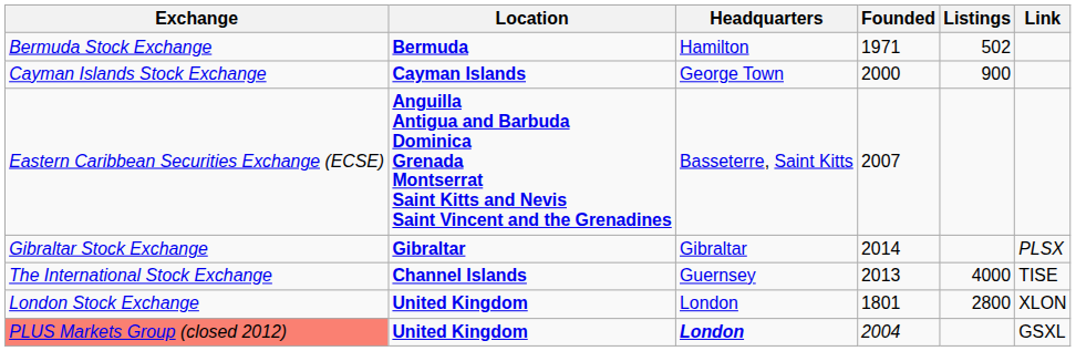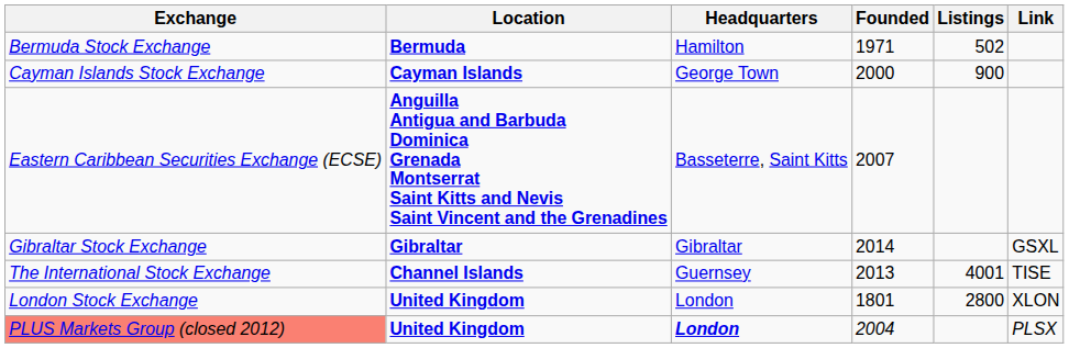 <table class="wikitable sortable static-row-numbers static-row-header-text">
 <tr>
 <th>Exchange</th>
 <th>Location</th>
 <th>Headquarters</th>
 <th>Founded</th>
 <th>Listings</th>
 <th>Link</th>
 </tr>
 <tr>
 <td><em><a href='#'>Bermuda Stock Exchange</a></em></td>
 <td> <strong><a href='#'>Bermuda</a></strong></td>
 <td><a href='#'>Hamilton</a></td>
 <td>1971</td>
 <td align="right">502</td>
 <td></td>
 </tr>
 <tr>
 <td><em><a href='#'>Cayman Islands Stock Exchange</a></em></td>
 <td> <strong><a href='#'>Cayman Islands</a></strong></td>
 <td><a href='#'>George Town</a></td>
 <td>2000</td>
 <td align="right">900</td>
 <td></td>
 </tr>
 <tr>
 <td><em><a href='#'>Eastern Caribbean Securities Exchange</a> (ECSE)</em></td>
 <td> <strong><a href='#'>Anguilla</a></strong> <br>  <strong><a href='#'>Antigua and Barbuda</a></strong> <br>  <strong><a href='#'>Dominica</a></strong> <br>  <strong><a href='#'>Grenada</a></strong> <br>  <strong><a href='#'>Montserrat</a></strong> <br>  <strong><a href='#'>Saint Kitts and Nevis</a></strong> <br>  <strong><a href='#'>Saint Vincent and the Grenadines</a></strong></td>
 <td><a href='#'>Basseterre</a>, <a href='#'>Saint Kitts</a></td>
 <td>2007</td>
 <td align="right"></td>
 <td></td>
 </tr>
 <tr>
 <td><em><a href='#'>Gibraltar Stock Exchange</a></em></td>
 <td> <strong><a href='#'>Gibraltar</a></strong></td>
 <td><a href='#'>Gibraltar</a></td>
 <td>2014</td>
 <td align="right"></td>
-<td><em>PLSX</em></td>
+<td>GSXL</td>
 </tr>
 <tr>
 <td><em><a href='#'>The International Stock Exchange</a></em></td>
 <td> <strong><a href='#'>Channel Islands</a></strong></td>
 <td><a href='#'>Guernsey</a></td>
 <td>2013</td>
-<td align="right">4000</td>
+<td align="right">4001</td>
 <td>TISE</td>
 </tr>
 <tr>
 <td><em><a href='#'>London Stock Exchange</a></em></td>
 <td> <strong><a href='#'>United Kingdom</a></strong></td>
 <td><a href='#'>London</a></td>
 <td>1801</td>
 <td align="right">2800</td>
 <td>XLON</td>
 </tr>
 <tr>
 <td bgcolor=#FA8072><em><a href='#'>PLUS Markets Group</a> (closed 2012)</em></td>
 <td> <strong><a href='#'>United Kingdom</a></strong></td>
 <td><strong><em><a href='#'>London</a></em></strong></td>
 <td><em>2004</em></td>
 <td align="right"></td>
-<td>GSXL</td>
+<td><em>PLSX</em></td>
 </tr>
 </table>
